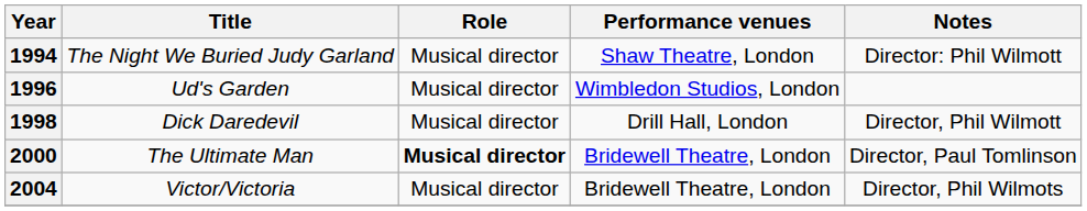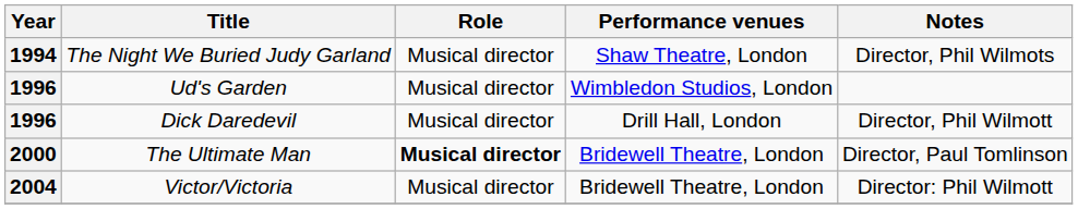 <table class="wikitable sortable" style=text-align:center>
 <tr>
 <th scope="col">Year</th>
 <th scope="col">Title</th>
 <th scope="col">Role</th>
 <th scope="col">Performance venues</th>
 <th scope="col">Notes</th>
 </tr>
 <tr>
 <th scope="row">1994</th>
 <td><em>The Night We Buried Judy Garland</em></td>
 <td>Musical director</td>
 <td><a href='#'>Shaw Theatre</a>, London</td>
-<td>Director: Phil Wilmott</td>
+<td>Director, Phil Wilmots</td>
 </tr>
 <tr>
 <th scope="row">1996</th>
 <td><em>Ud's Garden</em></td>
 <td>Musical director</td>
 <td><a href='#'>Wimbledon Studios</a>, London</td>
 <td></td>
 </tr>
 <tr>
-<th scope="row">1998</th>
+<th scope="row">1996</th>
 <td><em>Dick Daredevil</em></td>
 <td>Musical director</td>
 <td>Drill Hall, London</td>
 <td>Director, Phil Wilmott</td>
 </tr>
 <tr>
 <th scope="row">2000</th>
 <td><em>The Ultimate Man</em></td>
 <td><strong>Musical director</strong></td>
 <td><a href='#'>Bridewell Theatre</a>, London</td>
 <td>Director, Paul Tomlinson</td>
 </tr>
 <tr>
 <th scope="row">2004</th>
 <td><em>Victor/Victoria</em></td>
 <td>Musical director</td>
 <td>Bridewell Theatre, London</td>
-<td>Director, Phil Wilmots</td>
+<td>Director: Phil Wilmott</td>
 </tr>
 <tr>
 </tr>
 </table>
